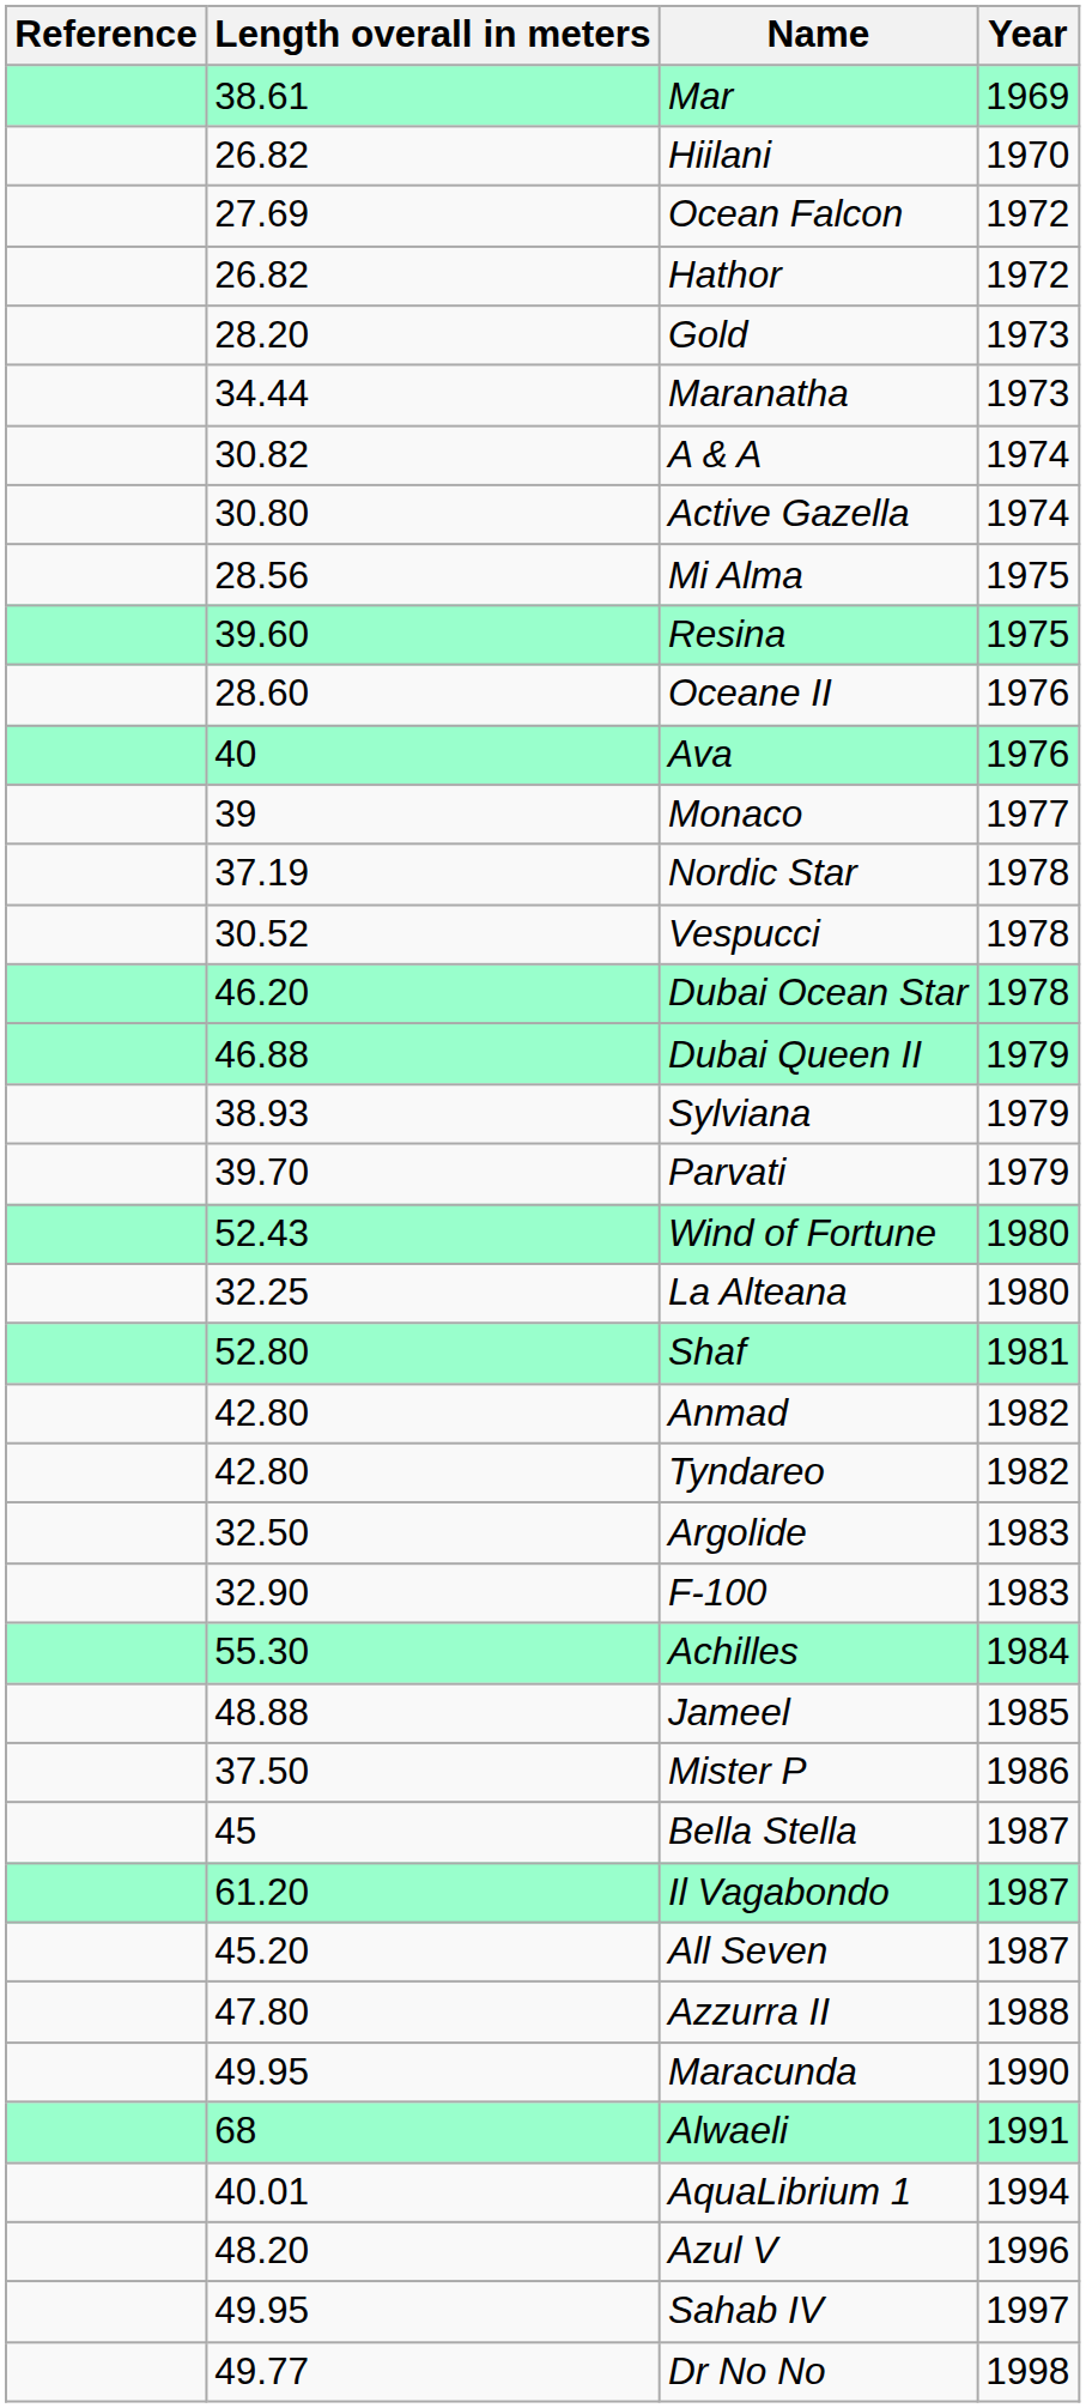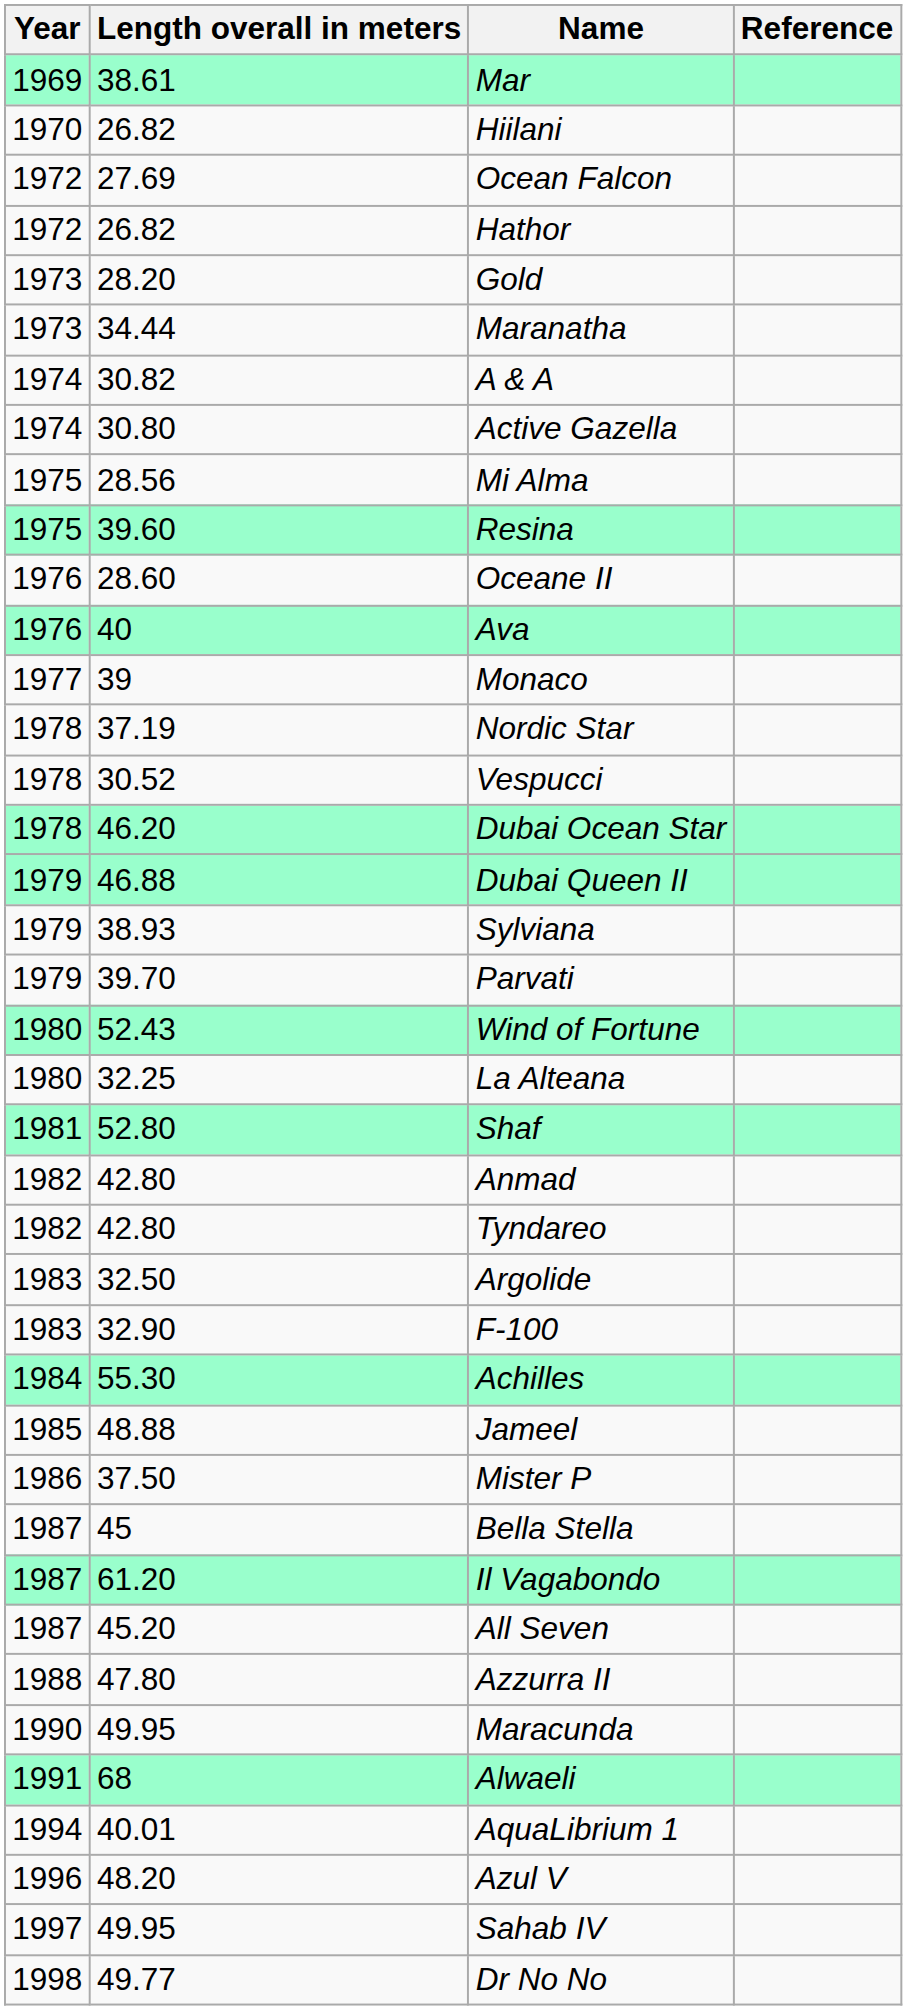 <table class="wikitable sortable">
 <tr>
-<th>Reference</th>
+<th>Year</th>
 <th>Length overall in meters</th>
 <th>Name</th>
-<th>Year</th>
+<th>Reference</th>
 </tr>
 <tr style="background:#9fc;">
-<td></td>
+<td>1969</td>
 <td>38.61</td>
 <td><em>Mar</em></td>
-<td>1969</td>
+<td></td>
 </tr>
 <tr>
-<td></td>
+<td>1970</td>
 <td>26.82</td>
 <td><em>Hiilani</em></td>
-<td>1970</td>
+<td></td>
 </tr>
 <tr>
-<td></td>
+<td>1972</td>
 <td>27.69</td>
 <td><em>Ocean Falcon</em></td>
-<td>1972</td>
+<td></td>
 </tr>
 <tr>
-<td></td>
+<td>1972</td>
 <td>26.82</td>
 <td><em>Hathor</em></td>
-<td>1972</td>
+<td></td>
 </tr>
 <tr>
-<td></td>
+<td>1973</td>
 <td>28.20</td>
 <td><em>Gold</em></td>
-<td>1973</td>
+<td></td>
 </tr>
 <tr>
-<td></td>
+<td>1973</td>
 <td>34.44</td>
 <td><em>Maranatha</em></td>
-<td>1973</td>
+<td></td>
 </tr>
 <tr>
-<td></td>
+<td>1974</td>
 <td>30.82</td>
 <td><em>A & A</em></td>
-<td>1974</td>
+<td></td>
 </tr>
 <tr>
-<td></td>
+<td>1974</td>
 <td>30.80</td>
 <td><em>Active Gazella</em></td>
-<td>1974</td>
+<td></td>
 </tr>
 <tr>
-<td></td>
+<td>1975</td>
 <td>28.56</td>
 <td><em>Mi Alma</em></td>
-<td>1975</td>
+<td></td>
 </tr>
 <tr style="background:#9fc;">
-<td></td>
+<td>1975</td>
 <td>39.60</td>
 <td><em>Resina</em></td>
-<td>1975</td>
+<td></td>
 </tr>
 <tr>
-<td></td>
+<td>1976</td>
 <td>28.60</td>
 <td><em>Oceane II</em></td>
-<td>1976</td>
+<td></td>
 </tr>
 <tr style="background:#9fc;">
-<td></td>
+<td>1976</td>
 <td>40</td>
 <td><em>Ava</em></td>
-<td>1976</td>
+<td></td>
 </tr>
 <tr>
-<td></td>
+<td>1977</td>
 <td>39</td>
 <td><em>Monaco</em></td>
-<td>1977</td>
+<td></td>
 </tr>
 <tr>
-<td></td>
+<td>1978</td>
 <td>37.19</td>
 <td><em>Nordic Star</em></td>
-<td>1978</td>
+<td></td>
 </tr>
 <tr>
-<td></td>
+<td>1978</td>
 <td>30.52</td>
 <td><em>Vespucci</em></td>
-<td>1978</td>
+<td></td>
 </tr>
 <tr style="background:#9fc;">
-<td></td>
+<td>1978</td>
 <td>46.20</td>
 <td><em>Dubai Ocean Star</em></td>
-<td>1978</td>
+<td></td>
 </tr>
 <tr style="background:#9fc;">
-<td></td>
+<td>1979</td>
 <td>46.88</td>
 <td><em>Dubai Queen II</em></td>
-<td>1979</td>
+<td></td>
 </tr>
 <tr>
-<td></td>
+<td>1979</td>
 <td>38.93</td>
 <td><em>Sylviana</em></td>
-<td>1979</td>
+<td></td>
 </tr>
 <tr>
-<td></td>
+<td>1979</td>
 <td>39.70</td>
 <td><em>Parvati</em></td>
-<td>1979</td>
+<td></td>
 </tr>
 <tr style="background:#9fc;">
-<td></td>
+<td>1980</td>
 <td>52.43</td>
 <td><em>Wind of Fortune</em></td>
-<td>1980</td>
+<td></td>
 </tr>
 <tr>
-<td></td>
+<td>1980</td>
 <td>32.25</td>
 <td><em>La Alteana</em></td>
-<td>1980</td>
+<td></td>
 </tr>
 <tr style="background:#9fc;">
-<td></td>
+<td>1981</td>
 <td>52.80</td>
 <td><em>Shaf</em></td>
-<td>1981</td>
+<td></td>
 </tr>
 <tr>
-<td></td>
+<td>1982</td>
 <td>42.80</td>
 <td><em>Anmad</em></td>
-<td>1982</td>
+<td></td>
 </tr>
 <tr>
-<td></td>
+<td>1982</td>
 <td>42.80</td>
 <td><em>Tyndareo</em></td>
-<td>1982</td>
+<td></td>
 </tr>
 <tr>
-<td></td>
+<td>1983</td>
 <td>32.50</td>
 <td><em>Argolide</em></td>
-<td>1983</td>
+<td></td>
 </tr>
 <tr>
-<td></td>
+<td>1983</td>
 <td>32.90</td>
 <td><em>F-100</em></td>
-<td>1983</td>
+<td></td>
 </tr>
 <tr style="background:#9fc;">
-<td></td>
+<td>1984</td>
 <td>55.30</td>
 <td><em>Achilles</em></td>
-<td>1984</td>
+<td></td>
 </tr>
 <tr>
-<td></td>
+<td>1985</td>
 <td>48.88</td>
 <td><em>Jameel</em></td>
-<td>1985</td>
+<td></td>
 </tr>
 <tr>
-<td></td>
+<td>1986</td>
 <td>37.50</td>
 <td><em>Mister P</em></td>
-<td>1986</td>
+<td></td>
 </tr>
 <tr>
-<td></td>
+<td>1987</td>
 <td>45</td>
 <td><em>Bella Stella</em></td>
-<td>1987</td>
+<td></td>
 </tr>
 <tr style="background:#9fc;">
-<td></td>
+<td>1987</td>
 <td>61.20</td>
 <td><em>Il Vagabondo</em></td>
-<td>1987</td>
+<td></td>
 </tr>
 <tr>
-<td></td>
+<td>1987</td>
 <td>45.20</td>
 <td><em>All Seven</em></td>
-<td>1987</td>
+<td></td>
 </tr>
 <tr>
-<td></td>
+<td>1988</td>
 <td>47.80</td>
 <td><em>Azzurra II</em></td>
-<td>1988</td>
+<td></td>
 </tr>
 <tr>
-<td></td>
+<td>1990</td>
 <td>49.95</td>
 <td><em>Maracunda</em></td>
-<td>1990</td>
+<td></td>
 </tr>
 <tr style="background:#9fc;">
-<td></td>
+<td>1991</td>
 <td>68</td>
 <td><em>Alwaeli</em></td>
-<td>1991</td>
+<td></td>
 </tr>
 <tr>
-<td></td>
+<td>1994</td>
 <td>40.01</td>
 <td><em>AquaLibrium 1</em></td>
-<td>1994</td>
+<td></td>
 </tr>
 <tr>
-<td></td>
+<td>1996</td>
 <td>48.20</td>
 <td><em>Azul V</em></td>
-<td>1996</td>
+<td></td>
 </tr>
 <tr>
-<td></td>
+<td>1997</td>
 <td>49.95</td>
 <td><em>Sahab IV</em></td>
-<td>1997</td>
+<td></td>
 </tr>
 <tr>
-<td></td>
+<td>1998</td>
 <td>49.77</td>
 <td><em>Dr No No</em></td>
-<td>1998</td>
+<td></td>
 </tr>
 </table>
